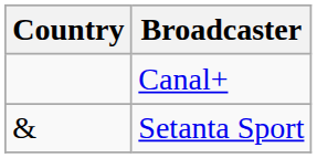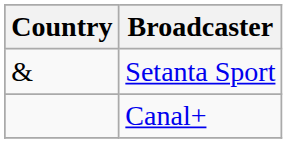 <table class="wikitable">
 <tr>
 <th align=center>Country</th>
 <th align=center>Broadcaster</th>
 </tr>
 <tr>
+<td> & </td>
+<td><a href='#'>Setanta Sport</a></td>
+</tr>
+<tr>
 <td></td>
 <td><a href='#'>Canal+</a></td>
 </tr>
-<tr>
-<td> & </td>
-<td><a href='#'>Setanta Sport</a></td>
-</tr>
 </table>
